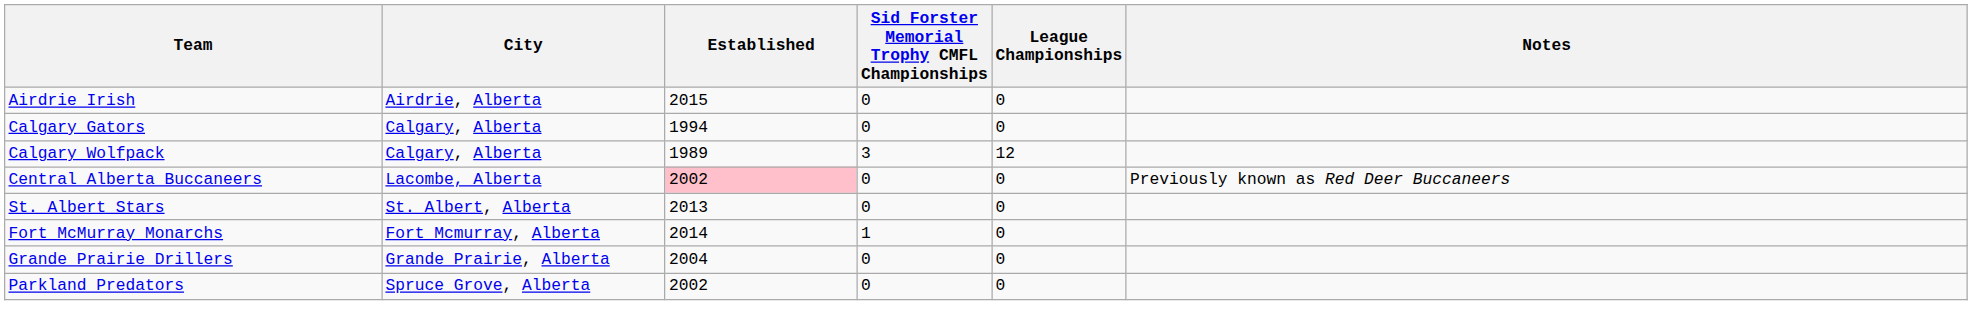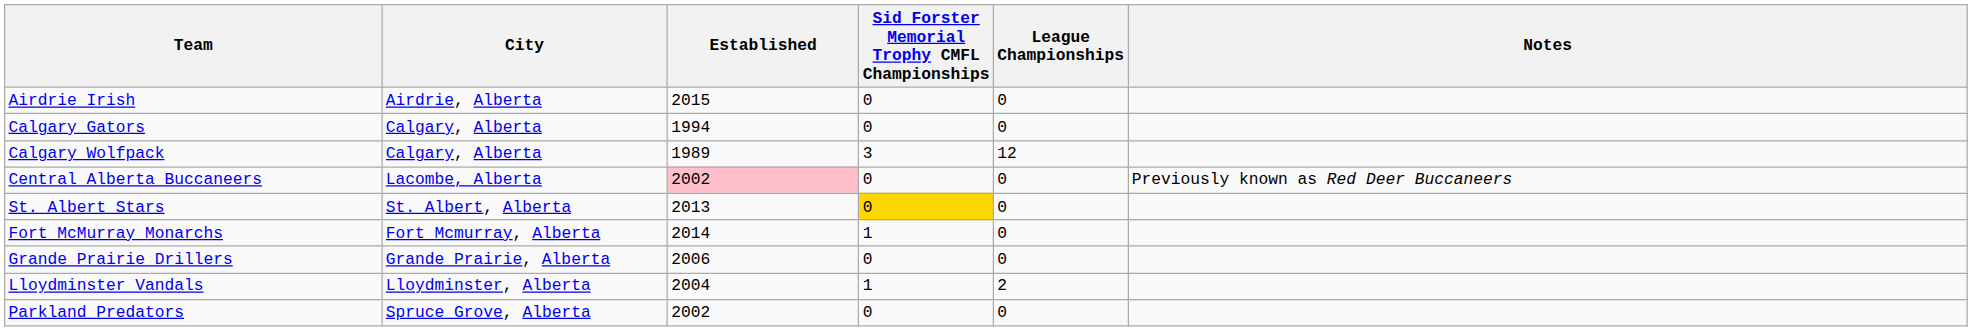 <table class="wikitable">
 <tr>
 <th bgcolor="#DDDDFF" width="20%">Team</th>
 <th bgcolor="#DDDDFF" width="15%">City</th>
 <th bgcolor="#DDDDFF" width="10%">Established</th>
 <th bgcolor="#DDDDFF" width="5%"><a href='#'>Sid Forster Memorial Trophy</a> CMFL Championships</th>
 <th bgcolor="#DDDDFF" width+"5%">League Championships</th>
 <th bgcolor="#DDDDFF" width="45%">Notes</th>
 </tr>
 <tr>
 <td><a href='#'>Airdrie Irish</a></td>
 <td><a href='#'>Airdrie</a>, <a href='#'>Alberta</a></td>
 <td>2015</td>
 <td>0</td>
 <td>0</td>
 <td></td>
 </tr>
 <tr>
 <td><a href='#'>Calgary Gators</a></td>
 <td><a href='#'>Calgary</a>, <a href='#'>Alberta</a></td>
 <td>1994</td>
 <td>0</td>
 <td>0</td>
 <td></td>
 </tr>
 <tr>
 <td><a href='#'>Calgary Wolfpack</a></td>
 <td><a href='#'>Calgary</a>, <a href='#'>Alberta</a></td>
 <td>1989</td>
 <td>3</td>
 <td>12</td>
 <td></td>
 </tr>
 <tr>
 <td><a href='#'>Central Alberta Buccaneers</a></td>
 <td><a href='#'>Lacombe, Alberta</a></td>
 <td style="background: pink;">2002</td>
 <td>0</td>
 <td>0</td>
 <td>Previously known as <em>Red Deer Buccaneers</em></td>
 </tr>
 <tr>
 <td><a href='#'>St. Albert Stars</a></td>
 <td><a href='#'>St. Albert</a>, <a href='#'>Alberta</a></td>
 <td>2013</td>
-<td>0</td>
+<td style="background: gold;">0</td>
 <td>0</td>
 <td></td>
 </tr>
 <tr>
 <td><a href='#'>Fort McMurray Monarchs</a></td>
 <td><a href='#'>Fort Mcmurray</a>, <a href='#'>Alberta</a></td>
 <td>2014</td>
 <td>1</td>
 <td>0</td>
 <td></td>
 </tr>
 <tr>
 <td><a href='#'>Grande Prairie Drillers</a></td>
 <td><a href='#'>Grande Prairie</a>, <a href='#'>Alberta</a></td>
-<td>2004</td>
+<td>2006</td>
 <td>0</td>
 <td>0</td>
+<td></td>
+</tr>
+<tr>
+<td><a href='#'>Lloydminster Vandals</a></td>
+<td><a href='#'>Lloydminster</a>, <a href='#'>Alberta</a></td>
+<td>2004</td>
+<td>1</td>
+<td>2</td>
 <td></td>
 </tr>
 <tr>
 <td><a href='#'>Parkland Predators</a></td>
 <td><a href='#'>Spruce Grove</a>, <a href='#'>Alberta</a></td>
 <td>2002</td>
 <td>0</td>
 <td>0</td>
 <td></td>
 </tr>
 </table>
